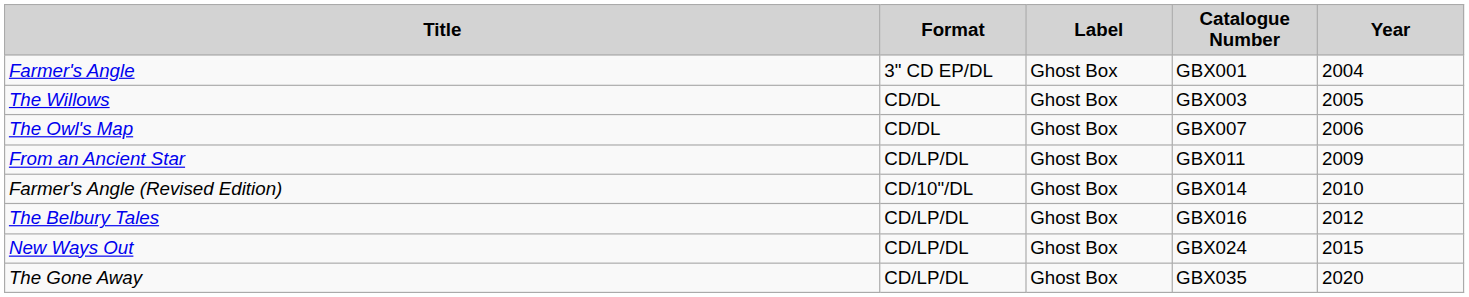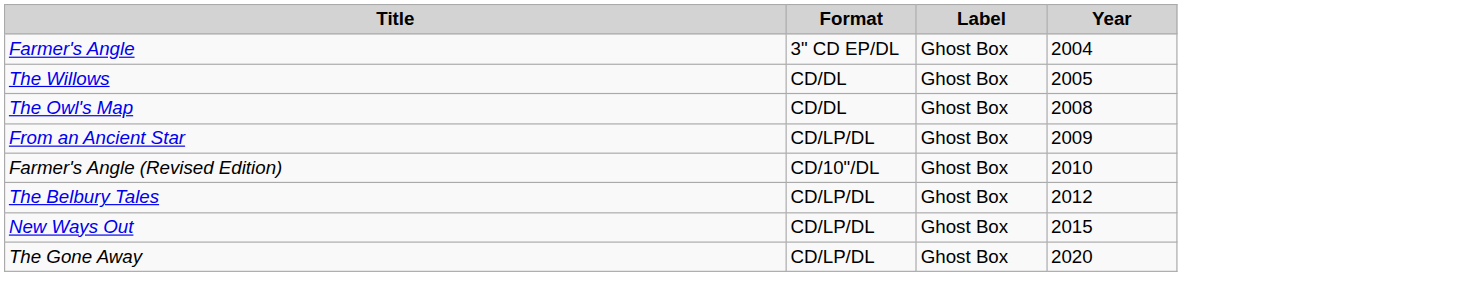 <table class="wikitable">
 <tr>
 <th width=60% style="background:lightgray;">Title</th>
 <th width=10% style="background:lightgray;">Format</th>
 <th width=10% style="background:lightgray;">Label</th>
-<th width=10% style="background:lightgray;">Catalogue Number</th>
 <th width=10% style="background:lightgray;">Year</th>
 </tr>
 <tr>
 <td><em><a href='#'>Farmer's Angle</a></em></td>
 <td>3" CD EP/DL</td>
 <td>Ghost Box</td>
-<td>GBX001</td>
 <td>2004</td>
 </tr>
 <tr>
 <td><em><a href='#'>The Willows</a></em></td>
 <td>CD/DL</td>
 <td>Ghost Box</td>
-<td>GBX003</td>
 <td>2005</td>
 </tr>
 <tr>
 <td><em><a href='#'>The Owl's Map</a></em></td>
 <td>CD/DL</td>
 <td>Ghost Box</td>
-<td>GBX007</td>
-<td>2006</td>
+<td>2008</td>
 </tr>
 <tr>
 <td><em><a href='#'>From an Ancient Star</a></em></td>
 <td>CD/LP/DL</td>
 <td>Ghost Box</td>
-<td>GBX011</td>
 <td>2009</td>
 </tr>
 <tr>
 <td><em>Farmer's Angle (Revised Edition)</em></td>
 <td>CD/10"/DL</td>
 <td>Ghost Box</td>
-<td>GBX014</td>
 <td>2010</td>
 </tr>
 <tr>
 <td><em><a href='#'>The Belbury Tales</a></em></td>
 <td>CD/LP/DL</td>
 <td>Ghost Box</td>
-<td>GBX016</td>
 <td>2012</td>
 </tr>
 <tr>
 <td><em><a href='#'>New Ways Out</a></em></td>
 <td>CD/LP/DL</td>
 <td>Ghost Box</td>
-<td>GBX024</td>
 <td>2015</td>
 </tr>
 <tr>
 <td><em>The Gone Away</em></td>
 <td>CD/LP/DL</td>
 <td>Ghost Box</td>
-<td>GBX035</td>
 <td>2020</td>
 </tr>
 </table>
